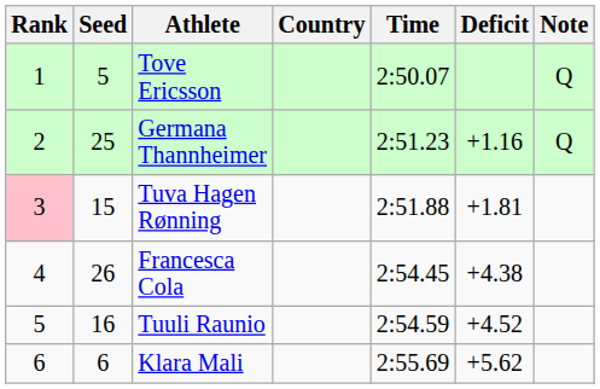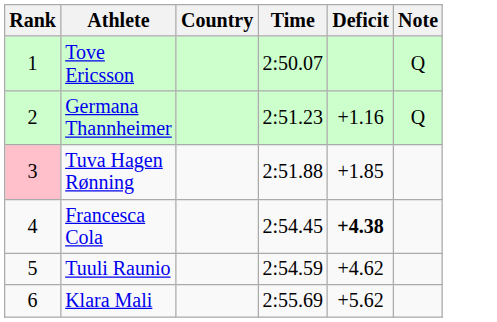 <table class="wikitable sortable" style="text-align:center" width=55%>
 <tr>
 <th>Rank</th>
-<th>Seed</th>
 <th>Athlete</th>
 <th>Country</th>
 <th>Time</th>
 <th>Deficit</th>
 <th>Note</th>
 </tr>
 <tr bgcolor=ccffcc>
 <td>1</td>
-<td>5</td>
 <td align=left><a href='#'>Tove Ericsson</a></td>
 <td align=left></td>
 <td>2:50.07</td>
 <td></td>
 <td>Q</td>
 </tr>
 <tr bgcolor=ccffcc>
 <td>2</td>
-<td>25</td>
 <td align=left><a href='#'>Germana Thannheimer</a></td>
 <td align=left></td>
 <td>2:51.23</td>
 <td>+1.16</td>
 <td>Q</td>
 </tr>
 <tr>
 <td style="background: pink;">3</td>
-<td>15</td>
 <td align=left><a href='#'>Tuva Hagen Rønning</a></td>
 <td align=left></td>
 <td>2:51.88</td>
-<td>+1.81</td>
+<td>+1.85</td>
 <td></td>
 </tr>
 <tr>
 <td>4</td>
-<td>26</td>
 <td align=left><a href='#'>Francesca Cola</a></td>
 <td align=left></td>
 <td>2:54.45</td>
-<td>+4.38</td>
+<td><strong>+4.38</strong></td>
 <td></td>
 </tr>
 <tr>
 <td>5</td>
-<td>16</td>
 <td align=left><a href='#'>Tuuli Raunio</a></td>
 <td align=left></td>
 <td>2:54.59</td>
-<td>+4.52</td>
+<td>+4.62</td>
 <td></td>
 </tr>
 <tr>
-<td>6</td>
 <td>6</td>
 <td align=left><a href='#'>Klara Mali</a></td>
 <td align=left></td>
 <td>2:55.69</td>
 <td>+5.62</td>
 <td></td>
 </tr>
 </table>
